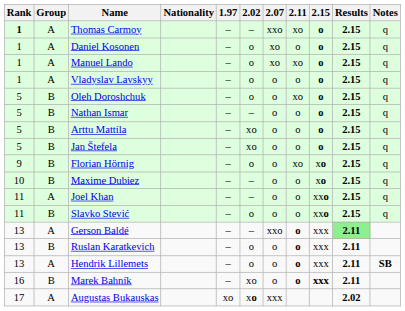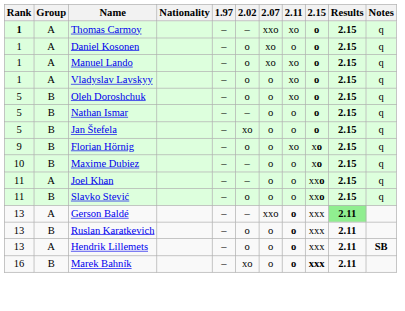 <table class="wikitable sortable" style="text-align:center;">
 <tr>
 <th>Rank</th>
 <th>Group</th>
 <th>Name</th>
 <th>Nationality</th>
 <th>1.97</th>
 <th>2.02</th>
 <th>2.07</th>
 <th>2.11</th>
 <th>2.15</th>
 <th>Results</th>
 <th>Notes</th>
 </tr>
 <tr bgcolor=ddffdd>
 <td><strong>1</strong></td>
 <td>A</td>
 <td align=left><a href='#'>Thomas Carmoy</a></td>
 <td align=left></td>
 <td>–</td>
 <td>–</td>
 <td>xxo</td>
 <td>xo</td>
 <td><strong>o</strong></td>
 <td><strong>2.15</strong></td>
 <td>q</td>
 </tr>
 <tr bgcolor=ddffdd>
 <td>1</td>
 <td>A</td>
 <td align=left><a href='#'>Daniel Kosonen</a></td>
 <td align=left></td>
 <td>–</td>
 <td>o</td>
 <td>xo</td>
 <td>o</td>
 <td><strong>o</strong></td>
 <td><strong>2.15</strong></td>
 <td>q</td>
 </tr>
 <tr bgcolor=ddffdd>
 <td>1</td>
 <td>A</td>
 <td align=left><a href='#'>Manuel Lando</a></td>
 <td align=left></td>
 <td>–</td>
 <td>o</td>
 <td>xo</td>
 <td>xo</td>
 <td><strong>o</strong></td>
 <td><strong>2.15</strong></td>
 <td>q</td>
 </tr>
 <tr bgcolor=ddffdd>
 <td>1</td>
 <td>A</td>
 <td align=left><a href='#'>Vladyslav Lavskyy</a></td>
 <td align=left></td>
 <td>–</td>
 <td>o</td>
 <td>o</td>
-<td>o</td>
+<td>xo</td>
 <td><strong>o</strong></td>
 <td><strong>2.15</strong></td>
 <td>q</td>
 </tr>
 <tr bgcolor=ddffdd>
 <td>5</td>
 <td>B</td>
 <td align=left><a href='#'>Oleh Doroshchuk</a></td>
 <td align=left></td>
 <td>–</td>
 <td>o</td>
 <td>o</td>
 <td>xo</td>
 <td><strong>o</strong></td>
 <td><strong>2.15</strong></td>
 <td>q</td>
 </tr>
 <tr bgcolor=ddffdd>
 <td>5</td>
 <td>B</td>
 <td align=left><a href='#'>Nathan Ismar</a></td>
 <td align=left></td>
 <td>–</td>
 <td>–</td>
-<td>o</td>
-<td>o</td>
-<td><strong>o</strong></td>
-<td><strong>2.15</strong></td>
-<td>q</td>
-</tr>
-<tr bgcolor=ddffdd>
-<td>5</td>
-<td>B</td>
-<td align=left><a href='#'>Arttu Mattila</a></td>
-<td align=left></td>
-<td>–</td>
-<td>xo</td>
 <td>o</td>
 <td>o</td>
 <td><strong>o</strong></td>
 <td><strong>2.15</strong></td>
 <td>q</td>
 </tr>
 <tr bgcolor=ddffdd>
 <td>5</td>
 <td>B</td>
 <td align=left><a href='#'>Jan Štefela</a></td>
 <td align=left></td>
 <td>–</td>
 <td>xo</td>
 <td>o</td>
 <td>o</td>
 <td><strong>o</strong></td>
 <td><strong>2.15</strong></td>
 <td>q</td>
 </tr>
 <tr bgcolor=ddffdd>
 <td>9</td>
 <td>B</td>
 <td align=left><a href='#'>Florian Hörnig</a></td>
 <td align=left></td>
 <td>–</td>
 <td>o</td>
 <td>o</td>
 <td>xo</td>
 <td>x<strong>o</strong></td>
 <td><strong>2.15</strong></td>
 <td>q</td>
 </tr>
 <tr bgcolor=ddffdd>
 <td>10</td>
 <td>B</td>
 <td align=left><a href='#'>Maxime Dubiez</a></td>
 <td align=left></td>
 <td>–</td>
 <td>–</td>
 <td>o</td>
 <td>o</td>
 <td>x<strong>o</strong></td>
 <td><strong>2.15</strong></td>
 <td>q</td>
 </tr>
 <tr bgcolor=ddffdd>
 <td>11</td>
 <td>A</td>
 <td align=left><a href='#'>Joel Khan</a></td>
 <td align=left></td>
 <td>–</td>
 <td>–</td>
 <td>o</td>
 <td>o</td>
 <td>xx<strong>o</strong></td>
 <td><strong>2.15</strong></td>
 <td>q</td>
 </tr>
 <tr bgcolor=ddffdd>
 <td>11</td>
 <td>B</td>
 <td align=left><a href='#'>Slavko Stević</a></td>
 <td align=left></td>
 <td>–</td>
 <td>o</td>
 <td>o</td>
 <td>o</td>
 <td>xx<strong>o</strong></td>
 <td><strong>2.15</strong></td>
 <td>q</td>
 </tr>
 <tr>
 <td>13</td>
 <td>A</td>
 <td align=left><a href='#'>Gerson Baldé</a></td>
 <td align=left></td>
 <td>–</td>
 <td>–</td>
 <td>xxo</td>
 <td><strong>o</strong></td>
 <td>xxx</td>
 <td style="background: lightgreen;"><strong>2.11</strong></td>
 <td></td>
 </tr>
 <tr>
 <td>13</td>
 <td>B</td>
 <td align=left><a href='#'>Ruslan Karatkevich</a></td>
 <td align=left></td>
 <td>–</td>
 <td>o</td>
 <td>o</td>
 <td><strong>o</strong></td>
 <td>xxx</td>
 <td><strong>2.11</strong></td>
 <td></td>
 </tr>
 <tr>
 <td>13</td>
 <td>A</td>
 <td align=left><a href='#'>Hendrik Lillemets</a></td>
 <td align=left></td>
 <td>–</td>
 <td>o</td>
 <td>o</td>
 <td><strong>o</strong></td>
 <td>xxx</td>
 <td><strong>2.11</strong></td>
 <td><strong>SB</strong></td>
 </tr>
 <tr>
 <td>16</td>
 <td>B</td>
 <td align=left><a href='#'>Marek Bahník</a></td>
 <td align=left></td>
 <td>–</td>
 <td>xo</td>
 <td>o</td>
 <td><strong>o</strong></td>
 <td><strong>xxx</strong></td>
 <td><strong>2.11</strong></td>
 <td></td>
 </tr>
-<tr>
-<td>17</td>
-<td>A</td>
-<td align=left><a href='#'>Augustas Bukauskas</a></td>
-<td align=left></td>
-<td>xo</td>
-<td>x<strong>o</strong></td>
-<td>xxx</td>
-<td></td>
-<td></td>
-<td><strong>2.02</strong></td>
-<td></td>
-</tr>
 </table>
